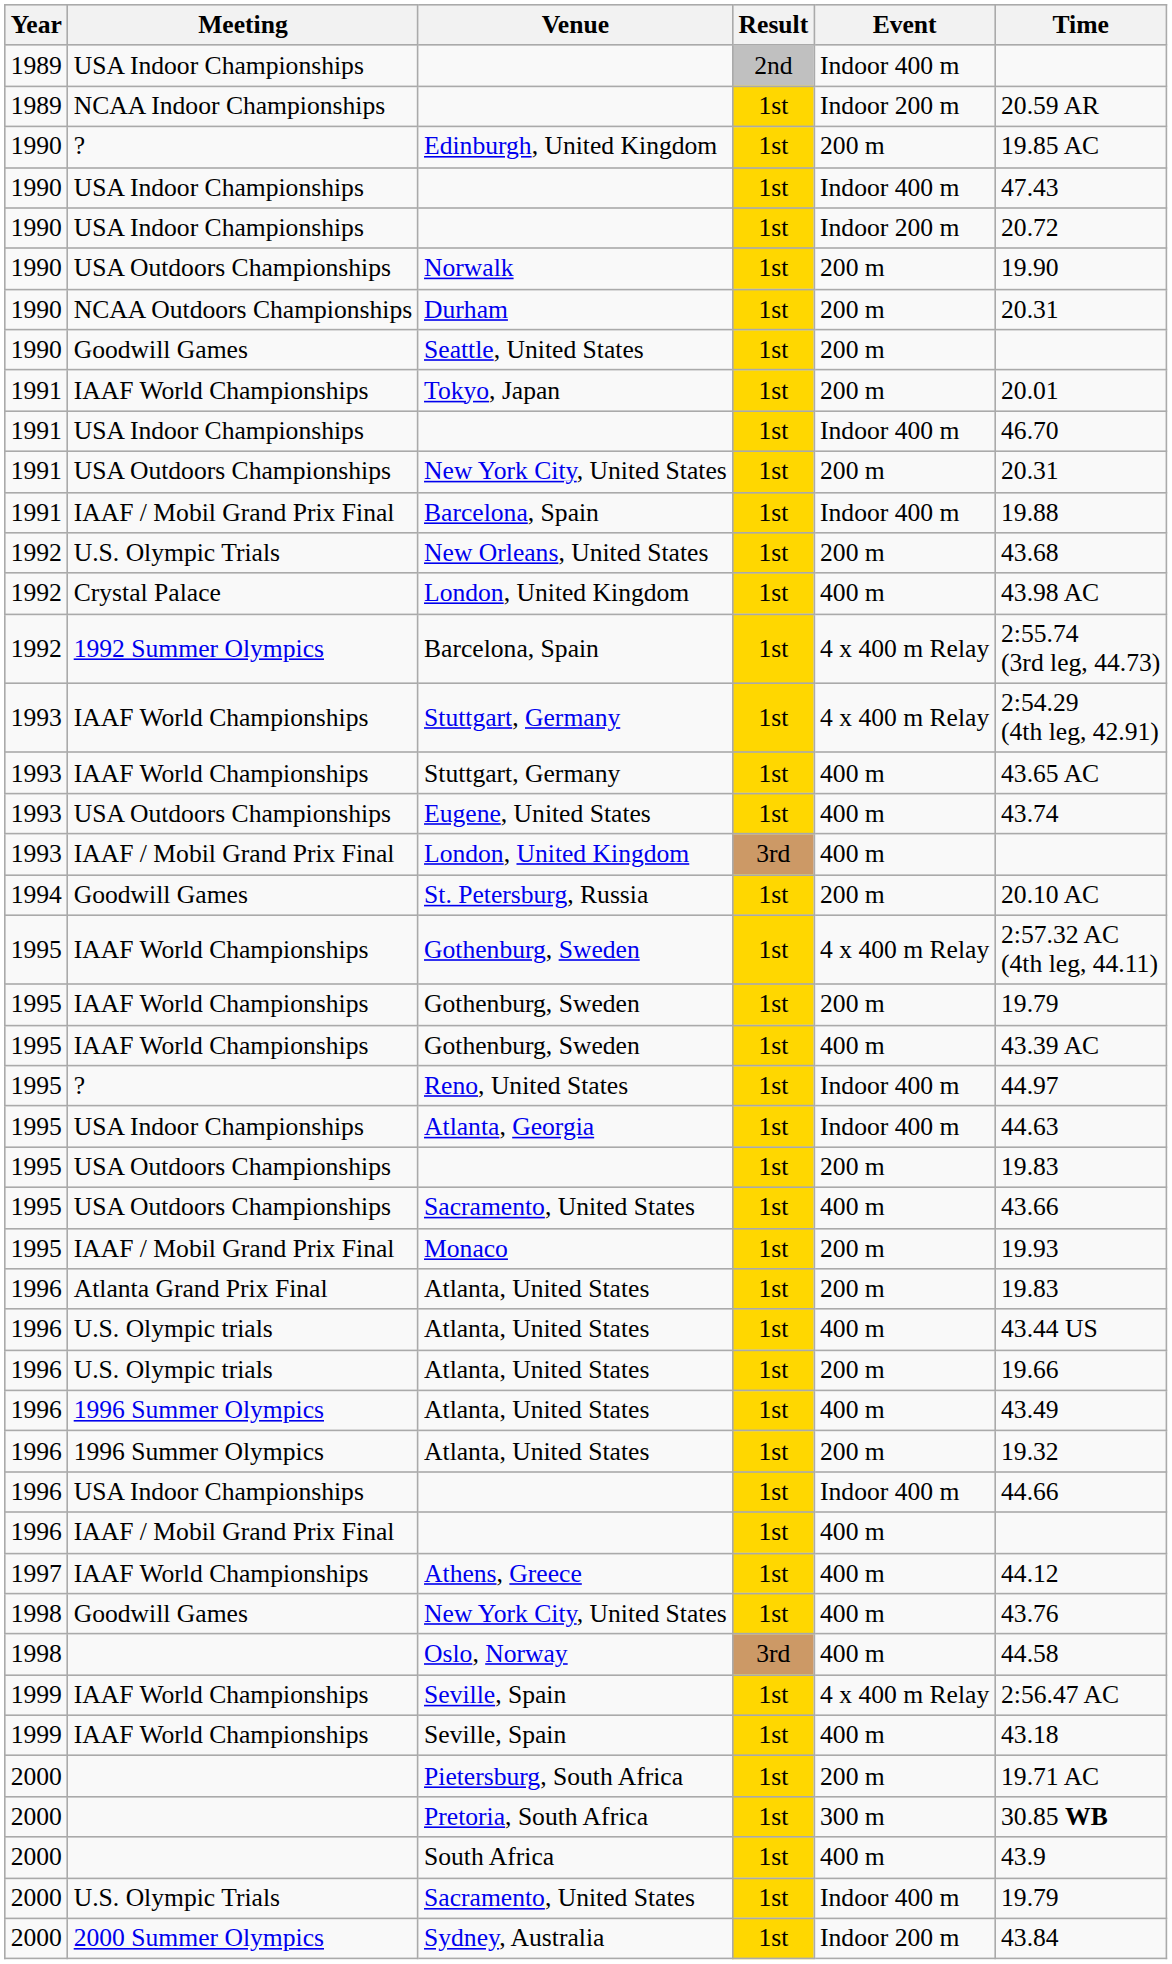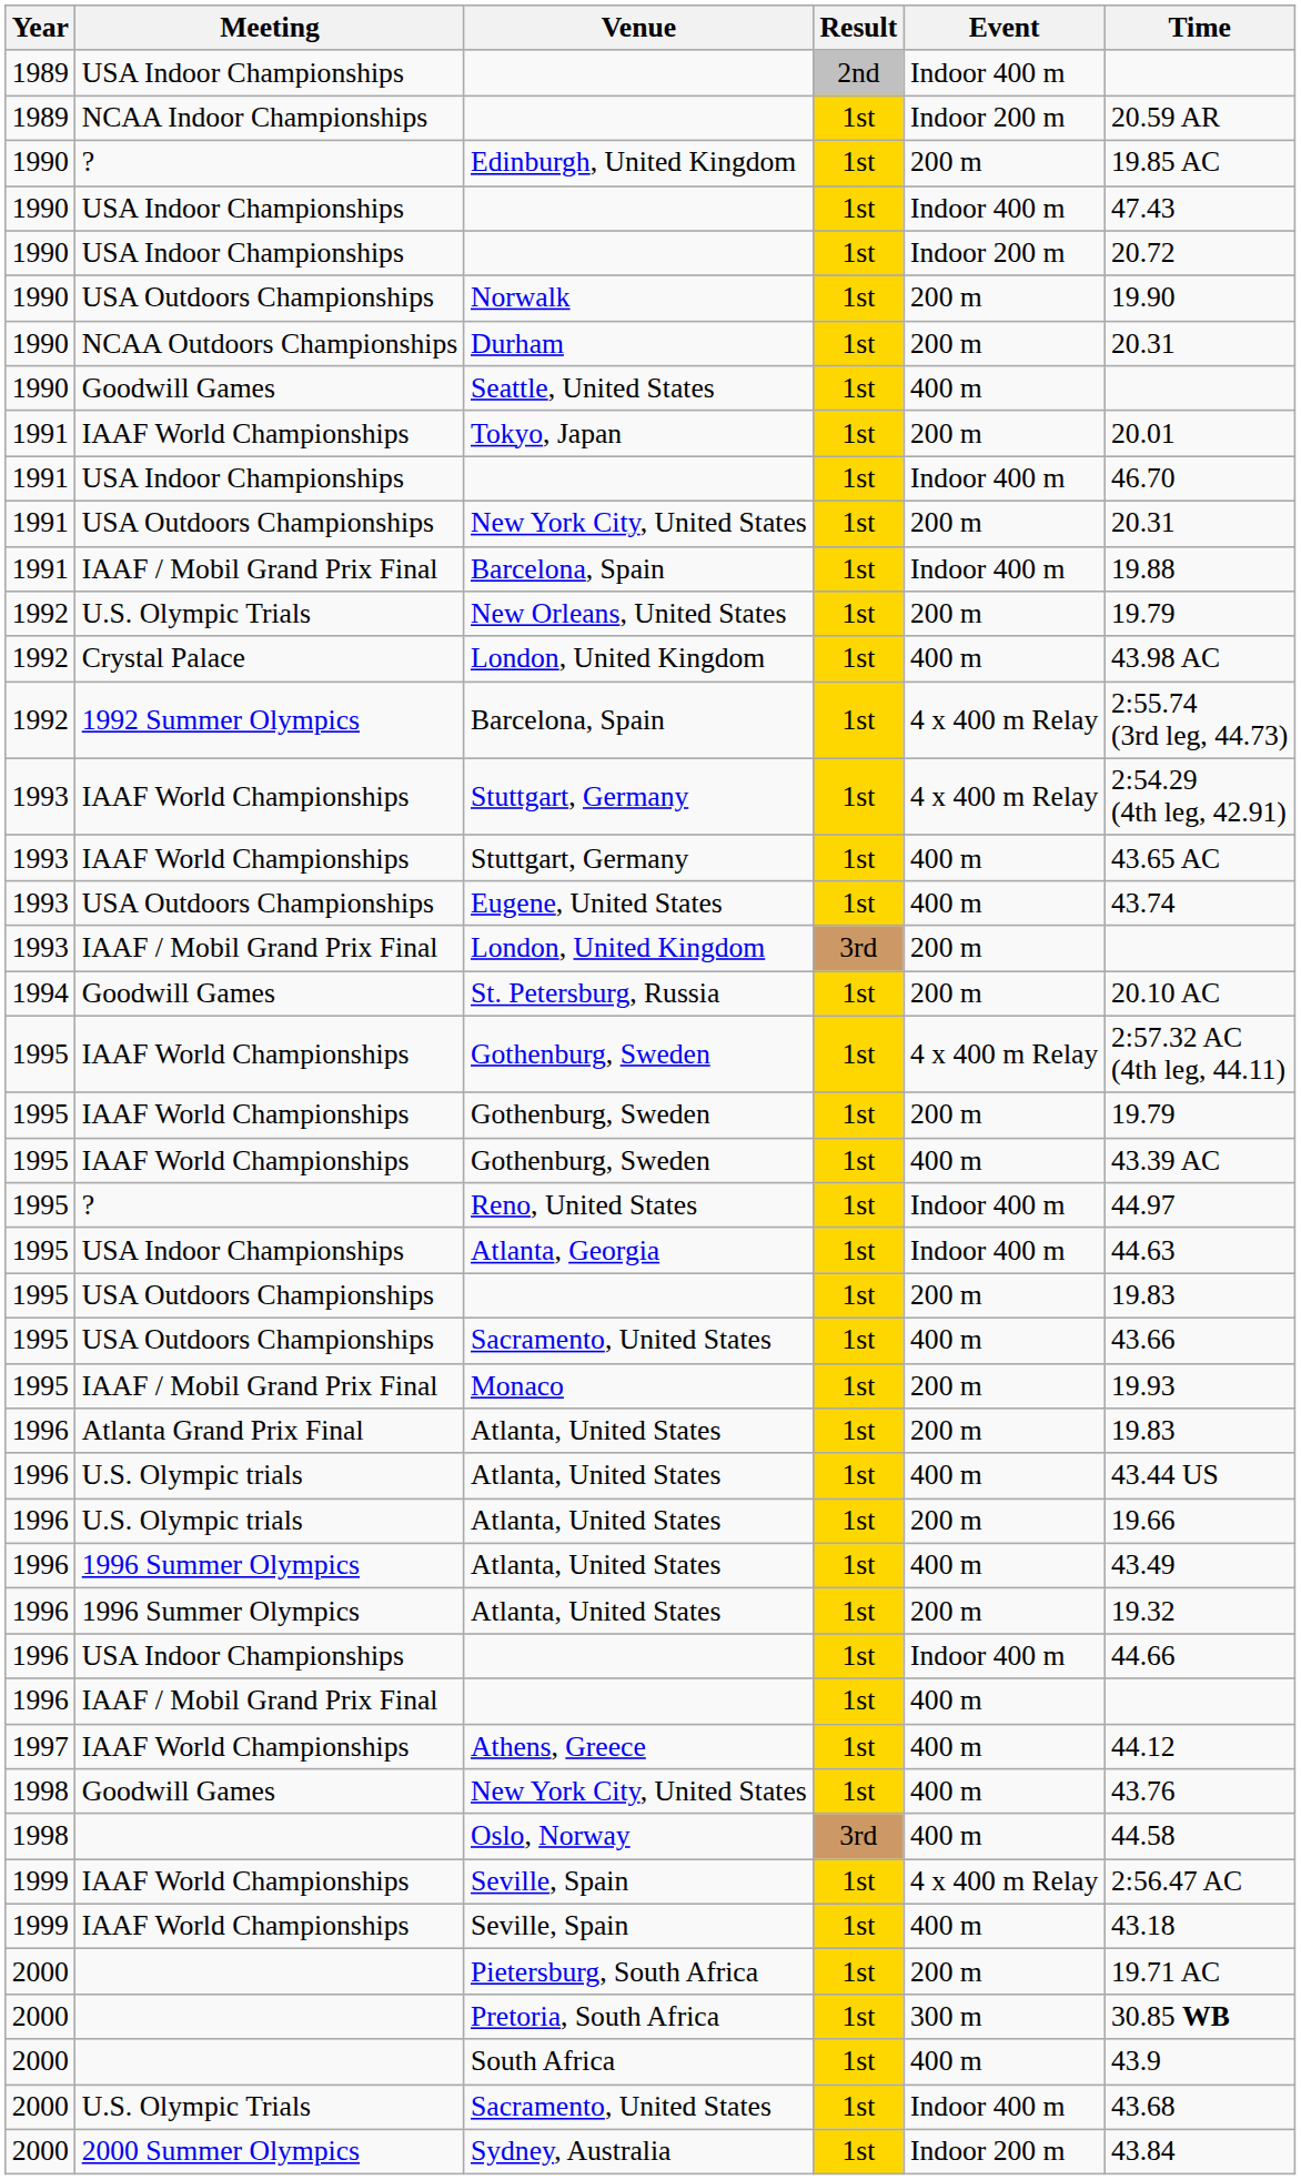 <table class="wikitable">
 <tr>
 <th>Year</th>
 <th>Meeting</th>
 <th>Venue</th>
 <th>Result</th>
 <th>Event</th>
 <th>Time</th>
 </tr>
 <tr>
 <td>1989</td>
 <td>USA Indoor Championships</td>
 <td></td>
 <td style="background:silver; text-align:center;">2nd</td>
 <td>Indoor 400 m</td>
 <td></td>
 </tr>
 <tr>
 <td>1989</td>
 <td>NCAA Indoor Championships</td>
 <td></td>
 <td style="background:gold; text-align:center;">1st</td>
 <td>Indoor 200 m</td>
 <td>20.59 AR</td>
 </tr>
 <tr>
 <td>1990</td>
 <td>?</td>
 <td><a href='#'>Edinburgh</a>, United Kingdom</td>
 <td style="background:gold; text-align:center;">1st</td>
 <td>200 m</td>
 <td>19.85 AC</td>
 </tr>
 <tr>
 <td>1990</td>
 <td>USA Indoor Championships</td>
 <td></td>
 <td style="background:gold; text-align:center;">1st</td>
 <td>Indoor 400 m</td>
 <td>47.43</td>
 </tr>
 <tr>
 <td>1990</td>
 <td>USA Indoor Championships</td>
 <td></td>
 <td style="background:gold; text-align:center;">1st</td>
 <td>Indoor 200 m</td>
 <td>20.72</td>
 </tr>
 <tr>
 <td>1990</td>
 <td>USA Outdoors Championships</td>
 <td><a href='#'>Norwalk</a></td>
 <td style="background:gold; text-align:center;">1st</td>
 <td>200 m</td>
 <td>19.90</td>
 </tr>
 <tr>
 <td>1990</td>
 <td>NCAA Outdoors Championships</td>
 <td><a href='#'>Durham</a></td>
 <td style="background:gold; text-align:center;">1st</td>
 <td>200 m</td>
 <td>20.31</td>
 </tr>
 <tr>
 <td>1990</td>
 <td>Goodwill Games</td>
 <td><a href='#'>Seattle</a>, United States</td>
 <td style="background:gold; text-align:center;">1st</td>
-<td>200 m</td>
+<td>400 m</td>
 <td></td>
 </tr>
 <tr>
 <td>1991</td>
 <td>IAAF World Championships</td>
 <td><a href='#'>Tokyo</a>, Japan</td>
 <td style="background:gold; text-align:center;">1st</td>
 <td>200 m</td>
 <td>20.01</td>
 </tr>
 <tr>
 <td>1991</td>
 <td>USA Indoor Championships</td>
 <td></td>
 <td style="background:gold; text-align:center;">1st</td>
 <td>Indoor 400 m</td>
 <td>46.70</td>
 </tr>
 <tr>
 <td>1991</td>
 <td>USA Outdoors Championships</td>
 <td><a href='#'>New York City</a>, United States</td>
 <td style="background:gold; text-align:center;">1st</td>
 <td>200 m</td>
 <td>20.31</td>
 </tr>
 <tr>
 <td>1991</td>
 <td>IAAF / Mobil Grand Prix Final</td>
 <td><a href='#'>Barcelona</a>, Spain</td>
 <td style="background:gold; text-align:center;">1st</td>
 <td>Indoor 400 m</td>
 <td>19.88</td>
 </tr>
 <tr>
 <td>1992</td>
 <td>U.S. Olympic Trials</td>
 <td><a href='#'>New Orleans</a>, United States</td>
 <td style="background:gold; text-align:center;">1st</td>
 <td>200 m</td>
-<td>43.68</td>
+<td>19.79</td>
 </tr>
 <tr>
 <td>1992</td>
 <td>Crystal Palace</td>
 <td><a href='#'>London</a>, United Kingdom</td>
 <td style="background:gold; text-align:center;">1st</td>
 <td>400 m</td>
 <td>43.98 AC</td>
 </tr>
 <tr>
 <td>1992</td>
 <td><a href='#'>1992 Summer Olympics</a></td>
 <td>Barcelona, Spain</td>
 <td style="background:gold; text-align:center;">1st</td>
 <td>4 x 400 m Relay</td>
 <td>2:55.74  <br>(3rd leg, 44.73)</td>
 </tr>
 <tr>
 <td>1993</td>
 <td>IAAF World Championships</td>
 <td><a href='#'>Stuttgart</a>, <a href='#'>Germany</a></td>
 <td style="background:gold; text-align:center;">1st</td>
 <td>4 x 400 m Relay</td>
 <td>2:54.29 <br>(4th leg, 42.91) </td>
 </tr>
 <tr>
 <td>1993</td>
 <td>IAAF World Championships</td>
 <td>Stuttgart, Germany</td>
 <td style="background:gold; text-align:center;">1st</td>
 <td>400 m</td>
 <td>43.65 AC</td>
 </tr>
 <tr>
 <td>1993</td>
 <td>USA Outdoors Championships</td>
 <td><a href='#'>Eugene</a>, United States</td>
 <td style="background:gold; text-align:center;">1st</td>
 <td>400 m</td>
 <td>43.74</td>
 </tr>
 <tr>
 <td>1993</td>
 <td>IAAF / Mobil Grand Prix Final</td>
 <td><a href='#'>London</a>, <a href='#'>United Kingdom</a></td>
 <td style="background:#c96; text-align:center;">3rd</td>
-<td>400 m</td>
+<td>200 m</td>
 <td></td>
 </tr>
 <tr>
 <td>1994</td>
 <td>Goodwill Games</td>
 <td><a href='#'>St. Petersburg</a>, Russia</td>
 <td style="background:gold; text-align:center;">1st</td>
 <td>200 m</td>
 <td>20.10 AC</td>
 </tr>
 <tr>
 <td>1995</td>
 <td>IAAF World Championships</td>
 <td><a href='#'>Gothenburg</a>, <a href='#'>Sweden</a></td>
 <td style="background:gold; text-align:center;">1st</td>
 <td>4 x 400 m Relay</td>
 <td>2:57.32 AC<br>(4th leg, 44.11)</td>
 </tr>
 <tr>
 <td>1995</td>
 <td>IAAF World Championships</td>
 <td>Gothenburg, Sweden</td>
 <td style="background:gold; text-align:center;">1st</td>
 <td>200 m</td>
 <td>19.79</td>
 </tr>
 <tr>
 <td>1995</td>
 <td>IAAF World Championships</td>
 <td>Gothenburg, Sweden</td>
 <td style="background:gold; text-align:center;">1st</td>
 <td>400 m</td>
 <td>43.39 AC</td>
 </tr>
 <tr>
 <td>1995</td>
 <td>?</td>
 <td><a href='#'>Reno</a>, United States</td>
 <td style="background:gold; text-align:center;">1st</td>
 <td>Indoor 400 m</td>
 <td>44.97 </td>
 </tr>
 <tr>
 <td>1995</td>
 <td>USA Indoor Championships</td>
 <td><a href='#'>Atlanta</a>, <a href='#'>Georgia</a></td>
 <td style="background:gold; text-align:center;">1st</td>
 <td>Indoor 400 m</td>
 <td>44.63 </td>
 </tr>
 <tr>
 <td>1995</td>
 <td>USA Outdoors Championships</td>
 <td></td>
 <td style="background:gold; text-align:center;">1st</td>
 <td>200 m</td>
 <td>19.83</td>
 </tr>
 <tr>
 <td>1995</td>
 <td>USA Outdoors Championships</td>
 <td><a href='#'>Sacramento</a>, United States</td>
 <td style="background:gold; text-align:center;">1st</td>
 <td>400 m</td>
 <td>43.66</td>
 </tr>
 <tr>
 <td>1995</td>
 <td>IAAF / Mobil Grand Prix Final</td>
 <td><a href='#'>Monaco</a></td>
 <td style="background:gold; text-align:center;">1st</td>
 <td>200 m</td>
 <td>19.93</td>
 </tr>
 <tr>
 <td>1996</td>
 <td>Atlanta Grand Prix Final</td>
 <td>Atlanta, United States</td>
 <td style="background:gold; text-align:center;">1st</td>
 <td>200 m</td>
 <td>19.83</td>
 </tr>
 <tr>
 <td>1996</td>
 <td>U.S. Olympic trials</td>
 <td>Atlanta, United States</td>
 <td style="background:gold; text-align:center;">1st</td>
 <td>400 m</td>
 <td>43.44 US</td>
 </tr>
 <tr>
 <td>1996</td>
 <td>U.S. Olympic trials</td>
 <td>Atlanta, United States</td>
 <td style="background:gold; text-align:center;">1st</td>
 <td>200 m</td>
 <td>19.66 </td>
 </tr>
 <tr>
 <td>1996</td>
 <td><a href='#'>1996 Summer Olympics</a></td>
 <td>Atlanta, United States</td>
 <td style="background:gold; text-align:center;">1st</td>
 <td>400 m</td>
 <td>43.49 </td>
 </tr>
 <tr>
 <td>1996</td>
 <td>1996 Summer Olympics</td>
 <td>Atlanta, United States</td>
 <td style="background:gold; text-align:center;">1st</td>
 <td>200 m</td>
 <td>19.32  </td>
 </tr>
 <tr>
 <td>1996</td>
 <td>USA Indoor Championships</td>
 <td></td>
 <td style="background:gold; text-align:center;">1st</td>
 <td>Indoor 400 m</td>
 <td>44.66</td>
 </tr>
 <tr>
 <td>1996</td>
 <td>IAAF / Mobil Grand Prix Final</td>
 <td></td>
 <td style="background:gold; text-align:center;">1st</td>
 <td>400 m</td>
 <td></td>
 </tr>
 <tr>
 <td>1997</td>
 <td>IAAF World Championships</td>
 <td><a href='#'>Athens</a>, <a href='#'>Greece</a></td>
 <td style="background:gold; text-align:center;">1st</td>
 <td>400 m</td>
 <td>44.12</td>
 </tr>
 <tr>
 <td>1998</td>
 <td>Goodwill Games</td>
 <td><a href='#'>New York City</a>, United States</td>
 <td style="background:gold; text-align:center;">1st</td>
 <td>400 m</td>
 <td>43.76</td>
 </tr>
 <tr>
 <td>1998</td>
 <td></td>
 <td><a href='#'>Oslo</a>, <a href='#'>Norway</a></td>
 <td style="background:#c96; text-align:center;">3rd</td>
 <td>400 m</td>
 <td>44.58</td>
 </tr>
 <tr>
 <td>1999</td>
 <td>IAAF World Championships</td>
 <td><a href='#'>Seville</a>, Spain</td>
 <td style="background:gold; text-align:center;">1st</td>
 <td>4 x 400 m Relay</td>
 <td>2:56.47 AC</td>
 </tr>
 <tr>
 <td>1999</td>
 <td>IAAF World Championships</td>
 <td>Seville, Spain</td>
 <td style="background:gold; text-align:center;">1st</td>
 <td>400 m</td>
 <td>43.18 </td>
 </tr>
 <tr>
 <td>2000</td>
 <td></td>
 <td><a href='#'>Pietersburg</a>, South Africa</td>
 <td style="background:gold; text-align:center;">1st</td>
 <td>200 m</td>
 <td>19.71 AC</td>
 </tr>
 <tr>
 <td>2000</td>
 <td></td>
 <td><a href='#'>Pretoria</a>, South Africa</td>
 <td style="background:gold; text-align:center;">1st</td>
 <td>300 m</td>
 <td>30.85 <strong>WB</strong></td>
 </tr>
 <tr>
 <td>2000</td>
 <td></td>
 <td>South Africa</td>
 <td style="background:gold; text-align:center;">1st</td>
 <td>400 m</td>
 <td>43.9</td>
 </tr>
 <tr>
 <td>2000</td>
 <td>U.S. Olympic Trials</td>
 <td><a href='#'>Sacramento</a>, United States</td>
 <td style="background:gold; text-align:center;">1st</td>
 <td>Indoor 400 m</td>
-<td>19.79</td>
+<td>43.68</td>
 </tr>
 <tr>
 <td>2000</td>
 <td><a href='#'>2000 Summer Olympics</a></td>
 <td><a href='#'>Sydney</a>, Australia</td>
 <td style="background:gold; text-align:center;">1st</td>
 <td>Indoor 200 m</td>
 <td>43.84</td>
 </tr>
 </table>
